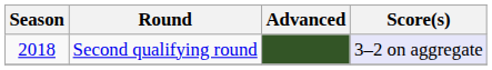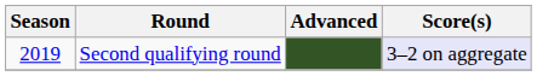 <table class="wikitable sortable" style="text-align:center">
 <tr>
 <th>Season</th>
 <th>Round</th>
 <th>Advanced</th>
 <th class="unsortable">Score(s)</th>
 </tr>
 <tr>
-<td><a href='#'>2018</a></td>
+<td><a href='#'>2019</a></td>
 <td><a href='#'>Second qualifying round</a></td>
 <td style="background-color:#335526"><strong></strong></td>
 <td style="background: lavender; text-align:left">3–2 on aggregate</td>
 </tr>
 <tr>
 </tr>
 </table>
